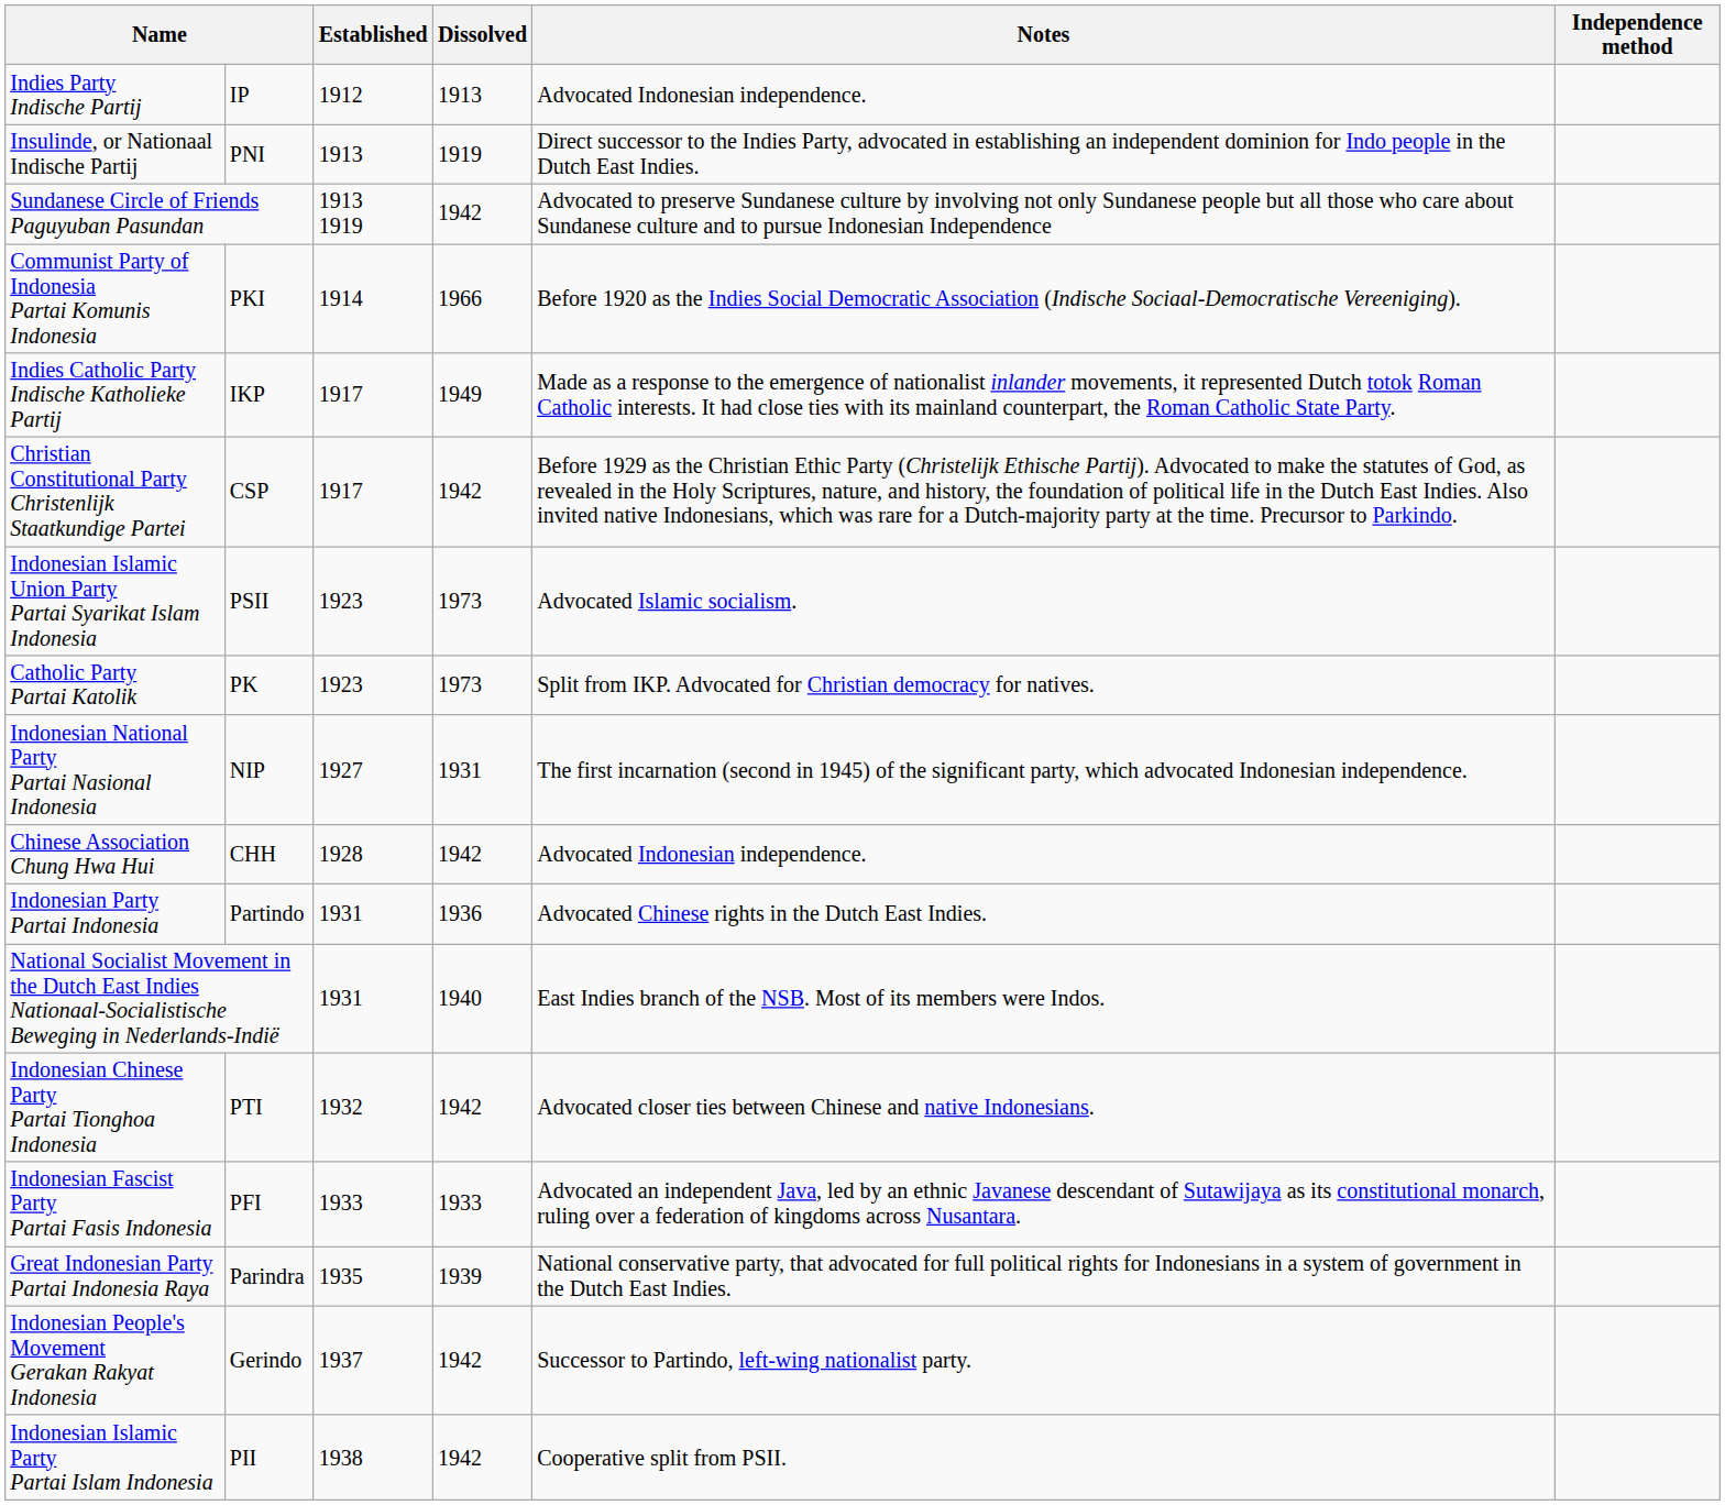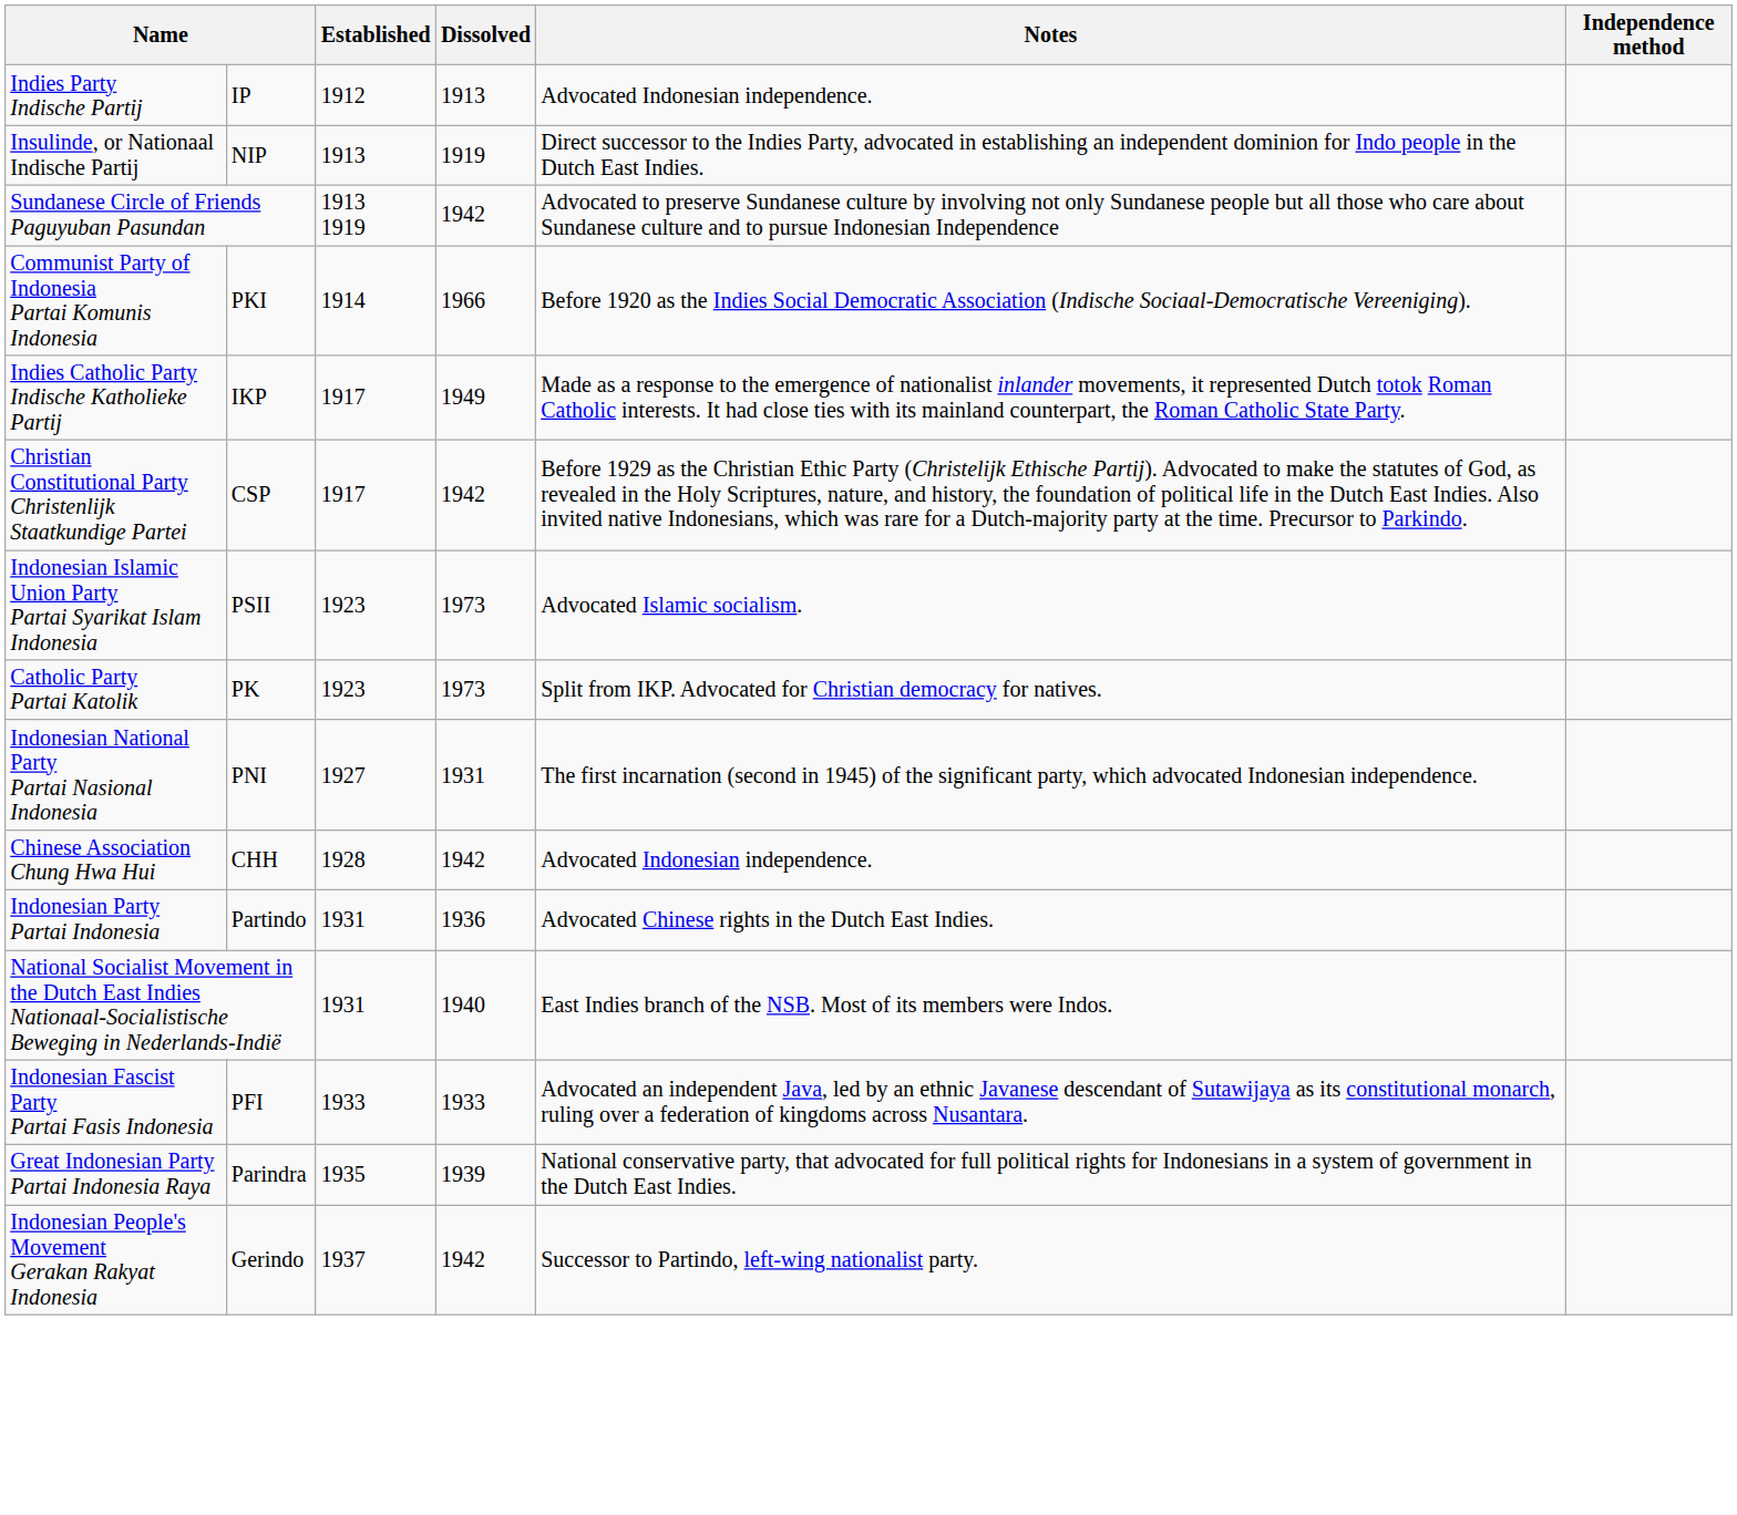 <table class="wikitable sortable">
 <tr>
 <th colspan="2" class="unsortable">Name</th>
 <th>Established</th>
 <th>Dissolved</th>
 <th class="unsortable">Notes</th>
 <th>Independence method</th>
 </tr>
 <tr>
 <td><a href='#'>Indies Party</a><br><em>Indische Partij</em></td>
 <td>IP</td>
 <td>1912</td>
 <td>1913</td>
 <td>Advocated Indonesian independence.</td>
 <td></td>
 </tr>
 <tr>
 <td><a href='#'>Insulinde</a>, or Nationaal Indische Partij</td>
-<td>PNI</td>
+<td>NIP</td>
 <td>1913</td>
 <td>1919</td>
 <td>Direct successor to the Indies Party, advocated in establishing an independent dominion for <a href='#'>Indo people</a> in the Dutch East Indies.</td>
 <td></td>
 </tr>
 <tr>
 <td colspan="2"><a href='#'>Sundanese Circle of Friends</a><br><em>Paguyuban Pasundan</em></td>
 <td>1913 <br>1919</td>
 <td>1942</td>
 <td>Advocated to preserve Sundanese culture by involving not only Sundanese people but all those who care about Sundanese culture and to pursue Indonesian Independence</td>
 <td></td>
 </tr>
 <tr>
 <td><a href='#'>Communist Party of Indonesia</a><br><em>Partai Komunis Indonesia</em></td>
 <td>PKI</td>
 <td>1914</td>
 <td>1966</td>
 <td>Before 1920 as the <a href='#'>Indies Social Democratic Association</a> (<em>Indische Sociaal-Democratische Vereeniging</em>).</td>
 <td></td>
 </tr>
 <tr>
 <td><a href='#'>Indies Catholic Party</a> <br><em>Indische Katholieke Partij</em></td>
 <td>IKP</td>
 <td>1917</td>
 <td>1949</td>
 <td>Made as a response to the emergence of nationalist <em><a href='#'>inlander</a></em> movements, it represented Dutch <a href='#'>totok</a> <a href='#'>Roman Catholic</a> interests. It had close ties with its mainland counterpart, the <a href='#'>Roman Catholic State Party</a>.</td>
 <td></td>
 </tr>
 <tr>
 <td><a href='#'>Christian Constitutional Party</a> <br><em>Christenlijk Staatkundige Partei</em></td>
 <td>CSP</td>
 <td>1917</td>
 <td>1942</td>
 <td>Before 1929 as the Christian Ethic Party (<em>Christelijk Ethische Partij</em>). Advocated to make the statutes of God, as revealed in the Holy Scriptures, nature, and history, the foundation of political life in the Dutch East Indies. Also invited native Indonesians, which was rare for a Dutch-majority party at the time. Precursor to <a href='#'>Parkindo</a>.</td>
 <td></td>
 </tr>
 <tr>
 <td><a href='#'>Indonesian Islamic Union Party</a><br><em>Partai Syarikat Islam Indonesia</em></td>
 <td>PSII</td>
 <td>1923</td>
 <td>1973</td>
 <td>Advocated <a href='#'>Islamic socialism</a>.</td>
 <td></td>
 </tr>
 <tr>
 <td><a href='#'>Catholic Party</a> <br><em>Partai Katolik</em></td>
 <td>PK</td>
 <td>1923</td>
 <td>1973</td>
 <td>Split from IKP. Advocated for <a href='#'>Christian democracy</a> for natives.</td>
 <td></td>
 </tr>
 <tr>
 <td><a href='#'>Indonesian National Party</a><br><em>Partai Nasional Indonesia</em></td>
-<td>NIP</td>
+<td>PNI</td>
 <td>1927</td>
 <td>1931</td>
 <td>The first incarnation (second in 1945) of the significant party, which advocated Indonesian independence.</td>
 <td></td>
 </tr>
 <tr>
 <td><a href='#'>Chinese Association</a><br><em>Chung Hwa Hui</em></td>
 <td>CHH</td>
 <td>1928</td>
 <td>1942</td>
 <td>Advocated <a href='#'>Indonesian</a> independence.</td>
 <td></td>
 </tr>
 <tr>
 <td><a href='#'>Indonesian Party</a><br><em>Partai Indonesia</em></td>
 <td>Partindo</td>
 <td>1931</td>
 <td>1936</td>
 <td>Advocated <a href='#'>Chinese</a> rights in the Dutch East Indies.</td>
 <td></td>
 </tr>
 <tr>
 <td colspan="2"><a href='#'>National Socialist Movement in the Dutch East Indies</a><br><em>Nationaal-Socialistische Beweging in Nederlands-Indië</em></td>
 <td>1931</td>
 <td>1940</td>
 <td>East Indies branch of the <a href='#'>NSB</a>. Most of its members were Indos.</td>
 <td></td>
 </tr>
 <tr>
-<td><a href='#'>Indonesian Chinese Party</a><br><em>Partai Tionghoa Indonesia</em></td>
-<td>PTI</td>
-<td>1932</td>
-<td>1942</td>
-<td>Advocated closer ties between Chinese and <a href='#'>native Indonesians</a>.</td>
-<td></td>
-</tr>
-<tr>
 <td><a href='#'>Indonesian Fascist Party</a><br><em>Partai Fasis Indonesia</em></td>
 <td>PFI</td>
 <td>1933</td>
 <td>1933</td>
 <td>Advocated an independent <a href='#'>Java</a>, led by an ethnic <a href='#'>Javanese</a> descendant of <a href='#'>Sutawijaya</a> as its <a href='#'>constitutional monarch</a>, ruling over a federation of kingdoms across <a href='#'>Nusantara</a>.</td>
 <td></td>
 </tr>
 <tr>
 <td><a href='#'>Great Indonesian Party</a><br><em>Partai Indonesia Raya</em></td>
 <td>Parindra</td>
 <td>1935</td>
 <td>1939</td>
 <td>National conservative party, that advocated for full political rights for Indonesians in a system of government in the Dutch East Indies.</td>
 <td></td>
 </tr>
 <tr>
 <td><a href='#'>Indonesian People's Movement</a><br><em>Gerakan Rakyat Indonesia</em></td>
 <td>Gerindo</td>
 <td>1937</td>
 <td>1942</td>
 <td>Successor to Partindo, <a href='#'>left-wing nationalist</a> party.</td>
 <td></td>
 </tr>
-<tr>
-<td><a href='#'>Indonesian Islamic Party</a><br><em>Partai Islam Indonesia</em></td>
-<td>PII</td>
-<td>1938</td>
-<td>1942</td>
-<td>Cooperative split from PSII.</td>
-<td></td>
-</tr>
 </table>
